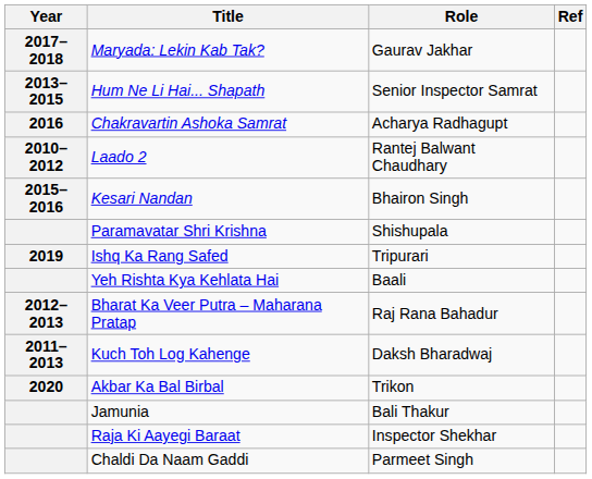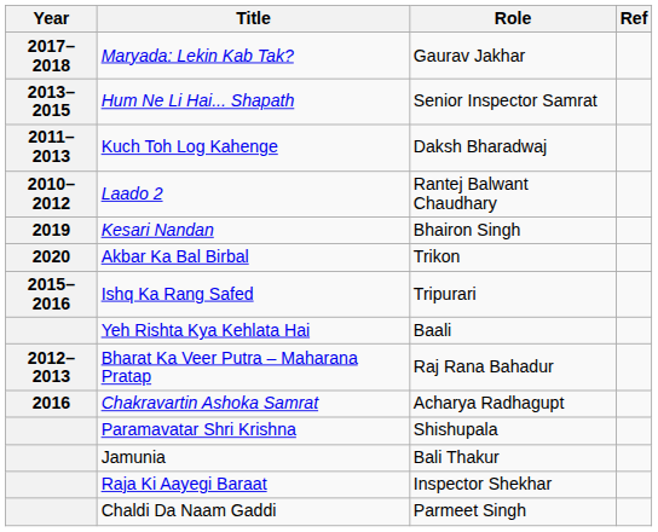 <table class="wikitable plainrowheaders sortable">
 <tr>
 <th scope="col">Year</th>
 <th scope="col">Title</th>
 <th scope="col">Role</th>
 <th scope="col" class="unsortable">Ref</th>
 </tr>
 <tr>
 <th scope="row">2017–2018</th>
 <td><em><a href='#'>Maryada: Lekin Kab Tak?</a></em></td>
 <td>Gaurav Jakhar</td>
 <td></td>
 </tr>
 <tr>
 <th scope="row">2013–2015</th>
 <td><em><a href='#'>Hum Ne Li Hai... Shapath</a></em></td>
 <td>Senior Inspector Samrat</td>
 <td></td>
 </tr>
 <tr>
-<th scope="row">2016</th>
-<td><em><a href='#'>Chakravartin Ashoka Samrat</a></em></td>
-<td>Acharya Radhagupt</td>
+<th scope="row">2011–2013</th>
+<td></em><a href='#'>Kuch Toh Log Kahenge</a><em></td>
+<td>Daksh Bharadwaj</td>
 <td></td>
 </tr>
 <tr>
 <th scope="row">2010–2012</th>
 <td><em><a href='#'>Laado 2</a></em></td>
 <td>Rantej Balwant Chaudhary</td>
 <td></td>
 </tr>
 <tr>
-<th scope="row">2015–2016</th>
+<th scope="row">2019</th>
 <td><em><a href='#'>Kesari Nandan</a></em></td>
 <td>Bhairon Singh</td>
 <td><em></td>
 </tr>
 <tr>
-<th scope="row"></th>
-<td></em><a href='#'>Paramavatar Shri Krishna</a><em></td>
-<td>Shishupala</td>
+<th scope="row">2020</th>
+<td></em><a href='#'>Akbar Ka Bal Birbal</a><em></td>
+<td>Trikon</td>
 <td></td>
 </tr>
 <tr>
-<th scope="row">2019</th>
+<th scope="row">2015–2016</th>
 <td></em><a href='#'>Ishq Ka Rang Safed</a><em></td>
 <td>Tripurari</td>
 <td></td>
 </tr>
 <tr>
 <th scope="row"></th>
 <td></em><a href='#'>Yeh Rishta Kya Kehlata Hai</a><em></td>
 <td>Baali</td>
 <td></td>
 </tr>
 <tr>
 <th scope="row">2012–2013</th>
 <td></em><a href='#'>Bharat Ka Veer Putra – Maharana Pratap</a><em></td>
 <td>Raj Rana Bahadur</td>
 <td></td>
 </tr>
 <tr>
-<th scope="row">2011–2013</th>
-<td></em><a href='#'>Kuch Toh Log Kahenge</a><em></td>
-<td>Daksh Bharadwaj</td>
+<th scope="row">2016</th>
+<td><em><a href='#'>Chakravartin Ashoka Samrat</a></em></td>
+<td>Acharya Radhagupt</td>
 <td></td>
 </tr>
 <tr>
-<th scope="row">2020</th>
-<td></em><a href='#'>Akbar Ka Bal Birbal</a><em></td>
-<td>Trikon</td>
+<th scope="row"></th>
+<td></em><a href='#'>Paramavatar Shri Krishna</a><em></td>
+<td>Shishupala</td>
 <td></td>
 </tr>
 <tr>
 <th scope="row"></th>
 <td></em>Jamunia<em></td>
 <td>Bali Thakur</td>
 <td></td>
 </tr>
 <tr>
 <th scope="row"></th>
 <td></em><a href='#'>Raja Ki Aayegi Baraat</a><em></td>
 <td>Inspector Shekhar</td>
 <td></td>
 </tr>
 <tr>
 <th scope="row"></th>
 <td></em>Chaldi Da Naam Gaddi<em></td>
 <td>Parmeet Singh</td>
 <td></td>
 </tr>
 </table>
